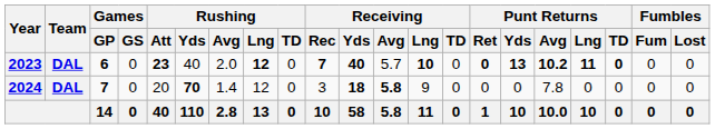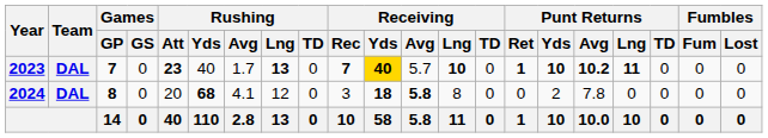 <table class="wikitable" style="text-align:center;">
 <tr>
 <th rowspan="2">Year</th>
 <th rowspan="2">Team</th>
 <th colspan="2">Games</th>
 <th colspan="5">Rushing</th>
 <th colspan="5">Receiving</th>
 <th colspan="5">Punt Returns</th>
 <th colspan="2">Fumbles</th>
 </tr>
 <tr>
 <th>GP</th>
 <th>GS</th>
 <th>Att</th>
 <th>Yds</th>
 <th>Avg</th>
 <th>Lng</th>
 <th>TD</th>
 <th>Rec</th>
 <th>Yds</th>
 <th>Avg</th>
 <th>Lng</th>
 <th>TD</th>
 <th>Ret</th>
 <th>Yds</th>
 <th>Avg</th>
 <th>Lng</th>
 <th>TD</th>
 <th>Fum</th>
 <th>Lost</th>
 </tr>
 <tr>
 <th><a href='#'>2023</a></th>
 <th><a href='#'>DAL</a></th>
-<td><strong>6</strong></td>
+<td><strong>7</strong></td>
 <td>0</td>
 <td><strong>23</strong></td>
 <td>40</td>
-<td>2.0</td>
-<td><strong>12</strong></td>
+<td>1.7</td>
+<td><strong>13</strong></td>
 <td>0</td>
 <td><strong>7</strong></td>
-<td><strong>40</strong></td>
+<td style="background: gold;"><strong>40</strong></td>
 <td>5.7</td>
 <td><strong>10</strong></td>
 <td>0</td>
-<td><strong>0</strong></td>
-<td><strong>13</strong></td>
+<td><strong>1</strong></td>
+<td><strong>10</strong></td>
 <td><strong>10.2</strong></td>
 <td><strong>11</strong></td>
-<td><strong>0</strong></td>
+<td>0</td>
 <td>0</td>
 <td>0</td>
 </tr>
 <tr>
 <th><a href='#'>2024</a></th>
 <th><a href='#'>DAL</a></th>
-<td><strong>7</strong></td>
+<td><strong>8</strong></td>
 <td>0</td>
 <td>20</td>
-<td><strong>70</strong></td>
-<td>1.4</td>
+<td><strong>68</strong></td>
+<td>4.1</td>
 <td>12</td>
 <td>0</td>
 <td>3</td>
 <td><strong>18</strong></td>
 <td><strong>5.8</strong></td>
-<td>9</td>
+<td>8</td>
 <td>0</td>
 <td>0</td>
-<td>0</td>
+<td>2</td>
 <td>7.8</td>
 <td>0</td>
 <td>0</td>
 <td>0</td>
 <td>0</td>
 </tr>
 <tr>
 <th colspan="2"></th>
 <th>14</th>
 <th>0</th>
 <th>40</th>
 <th>110</th>
 <th>2.8</th>
 <th>13</th>
 <th>0</th>
 <th>10</th>
 <th>58</th>
 <th>5.8</th>
 <th>11</th>
 <th>0</th>
 <th>1</th>
 <th>10</th>
 <th>10.0</th>
 <th>10</th>
 <th>0</th>
 <th>0</th>
 <th>0</th>
 </tr>
 </table>
